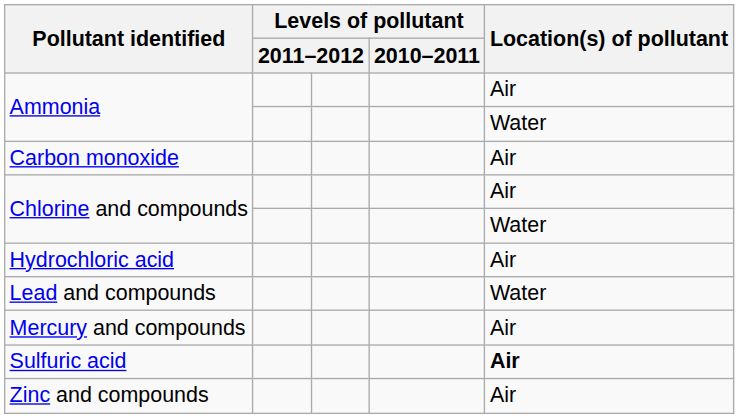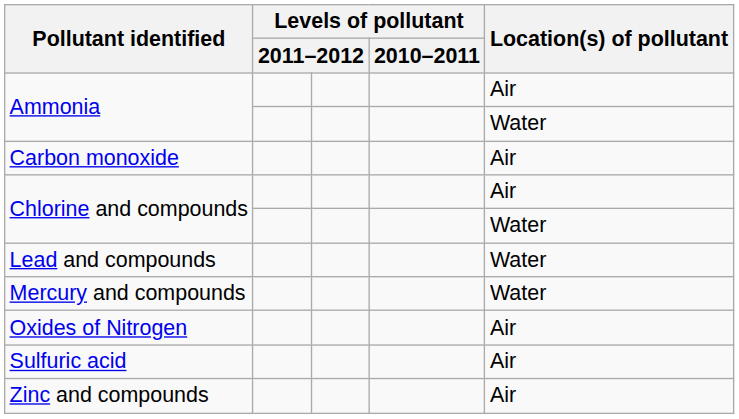 <table class="wikitable sortable">
 <tr>
 <th rowspan=2>Pollutant identified</th>
 <th colspan=3>Levels of pollutant</th>
 <th rowspan=2>Location(s) of pollutant</th>
 </tr>
 <tr>
 <th colspan=2>2011–2012</th>
 <th>2010–2011</th>
 </tr>
 <tr>
 <td rowspan=2><a href='#'>Ammonia</a></td>
 <td></td>
 <td align="right"></td>
 <td align="right"></td>
 <td>Air</td>
 </tr>
 <tr>
 <td></td>
 <td align="right"></td>
 <td align="right"></td>
 <td>Water</td>
 </tr>
 <tr>
 <td><a href='#'>Carbon monoxide</a></td>
 <td></td>
 <td align="right"></td>
 <td align="right"></td>
 <td>Air</td>
 </tr>
 <tr>
 <td rowspan=2><a href='#'>Chlorine</a> and compounds</td>
 <td></td>
 <td align="right"></td>
 <td align="right"></td>
 <td>Air</td>
 </tr>
 <tr>
 <td></td>
 <td align="right"></td>
 <td align="right"></td>
 <td>Water</td>
 </tr>
 <tr>
-<td><a href='#'>Hydrochloric acid</a></td>
-<td></td>
-<td align="right"></td>
-<td align="right"></td>
-<td>Air</td>
-</tr>
-<tr>
 <td><a href='#'>Lead</a> and compounds</td>
 <td></td>
 <td align="right"></td>
 <td align="right"></td>
 <td>Water</td>
 </tr>
 <tr>
 <td><a href='#'>Mercury</a> and compounds</td>
 <td></td>
 <td align="right"></td>
 <td align="right"></td>
+<td>Water</td>
+</tr>
+<tr>
+<td><a href='#'>Oxides of Nitrogen</a></td>
+<td></td>
+<td align="right"></td>
+<td align="right"></td>
 <td>Air</td>
 </tr>
 <tr>
 <td><a href='#'>Sulfuric acid</a></td>
 <td></td>
 <td align="right"></td>
 <td align="right"></td>
-<td><strong>Air</strong></td>
+<td>Air</td>
 </tr>
 <tr>
 <td><a href='#'>Zinc</a> and compounds</td>
 <td></td>
 <td align="right"></td>
 <td align="right"></td>
 <td>Air</td>
 </tr>
 </table>
